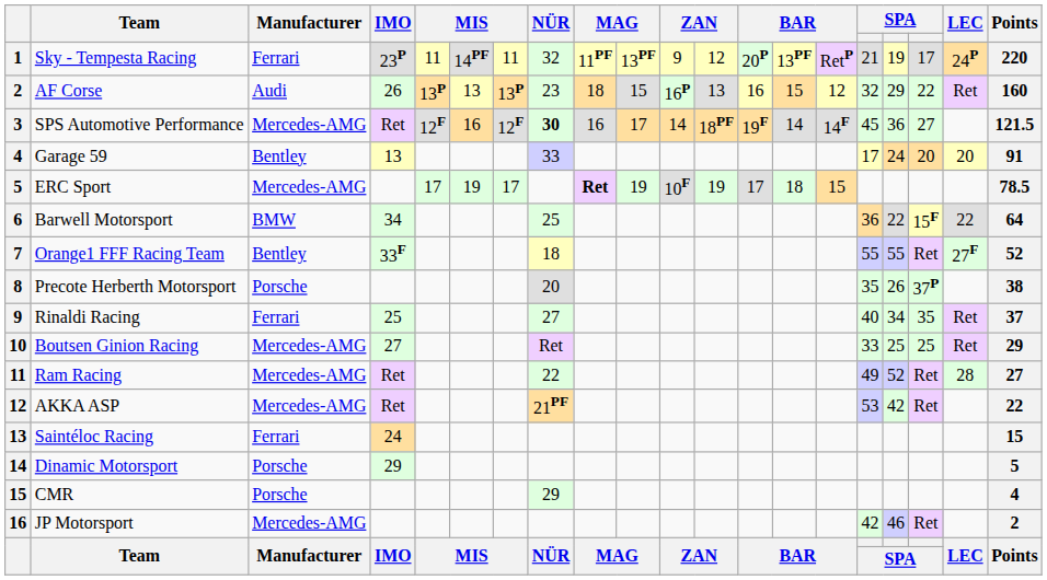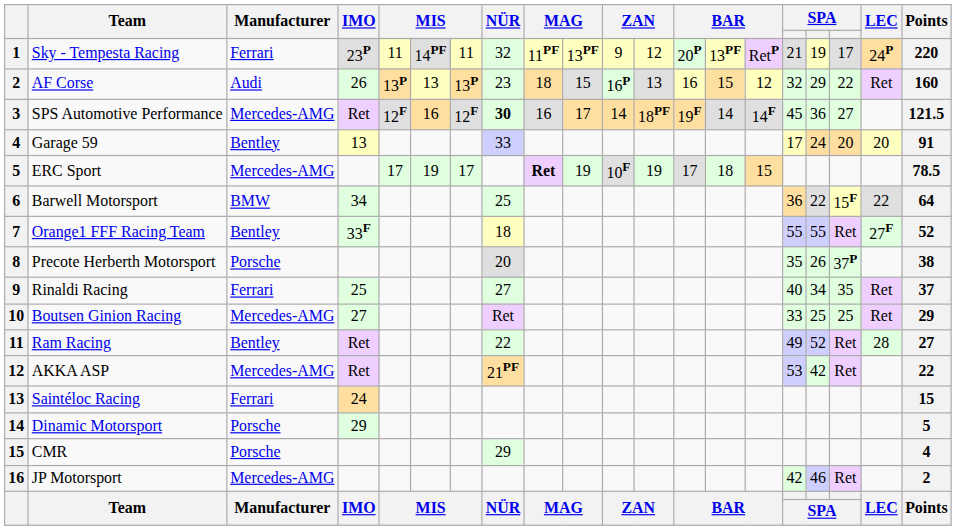 <table class="wikitable" style="font-size:85%; text-align:center;">
 <tr>
 <th rowspan=2></th>
 <th rowspan=2>Team</th>
 <th rowspan=2>Manufacturer</th>
 <th rowspan=2><a href='#'>IMO</a><br></th>
 <th rowspan=2 colspan=3><a href='#'>MIS</a><br></th>
 <th rowspan=2><a href='#'>NÜR</a><br></th>
 <th rowspan=2 colspan=2><a href='#'>MAG</a><br></th>
 <th rowspan=2 colspan=2><a href='#'>ZAN</a><br></th>
 <th rowspan=2 colspan=3><a href='#'>BAR</a><br></th>
 <th colspan=3><a href='#'>SPA</a><br></th>
 <th rowspan=2><a href='#'>LEC</a><br></th>
 <th rowspan=2>Points</th>
 </tr>
 <tr>
 <th></th>
 <th></th>
 <th></th>
 </tr>
 <tr>
 <th>1</th>
 <td align=left> <a href='#'>Sky - Tempesta Racing</a></td>
 <td align=left><a href='#'>Ferrari</a></td>
 <td style="background:#dfdfdf;">23<sup><strong>P</strong></sup></td>
 <td style="background:#ffffbf;">11</td>
 <td style="background:#dfdfdf;">14<sup><strong>PF</strong></sup></td>
 <td style="background:#ffffbf;">11</td>
 <td style="background:#dfffdf;">32</td>
 <td style="background:#ffffbf;">11<sup><strong>PF</strong></sup></td>
 <td style="background:#ffffbf;">13<sup><strong>PF</strong></sup></td>
 <td style="background:#ffffbf;">9</td>
 <td style="background:#ffffbf;">12</td>
 <td style="background:#dfffdf;">20<sup><strong>P</strong></sup></td>
 <td style="background:#ffffbf;">13<sup><strong>PF</strong></sup></td>
 <td style="background:#efcfff;">Ret<sup><strong>P</strong></sup></td>
 <td style="background:#dfdfdf;">21</td>
 <td style="background:#ffffbf;">19</td>
 <td style="background:#dfdfdf;">17</td>
 <td style="background:#ffdf9f;">24<sup><strong>P</strong></sup></td>
 <th>220</th>
 </tr>
 <tr>
 <th>2</th>
 <td align=left> <a href='#'>AF Corse</a></td>
 <td align=left><a href='#'>Audi</a></td>
 <td style="background:#dfffdf;">26</td>
 <td style="background:#ffdf9f;">13<sup><strong>P</strong></sup></td>
 <td style="background:#ffffbf;">13</td>
 <td style="background:#ffdf9f;">13<sup><strong>P</strong></sup></td>
 <td style="background:#dfffdf;">23</td>
 <td style="background:#ffdf9f;">18</td>
 <td style="background:#dfdfdf;">15</td>
 <td style="background:#dfffdf;">16<sup><strong>P</strong></sup></td>
 <td style="background:#dfdfdf;">13</td>
 <td style="background:#ffffbf;">16</td>
 <td style="background:#ffdf9f;">15</td>
 <td style="background:#ffffbf;">12</td>
 <td style="background:#dfffdf;">32</td>
 <td style="background:#dfffdf;">29</td>
 <td style="background:#dfffdf;">22</td>
 <td style="background:#efcfff;">Ret</td>
 <th>160</th>
 </tr>
 <tr>
 <th>3</th>
 <td align=left> SPS Automotive Performance</td>
 <td align=left><a href='#'>Mercedes-AMG</a></td>
 <td style="background:#efcfff;">Ret</td>
 <td style="background:#dfdfdf;">12<sup><strong>F</strong></sup></td>
 <td style="background:#ffdf9f;">16</td>
 <td style="background:#dfdfdf;">12<sup><strong>F</strong></sup></td>
 <td style="background:#dfffdf;"><strong>30</strong></td>
 <td style="background:#dfdfdf;">16</td>
 <td style="background:#ffdf9f;">17</td>
 <td style="background:#ffdf9f;">14</td>
 <td style="background:#ffdf9f;">18<sup><strong>PF</strong></sup></td>
 <td style="background:#ffdf9f;">19<sup><strong>F</strong></sup></td>
 <td style="background:#dfdfdf;">14</td>
 <td style="background:#dfdfdf;">14<sup><strong>F</strong></sup></td>
 <td style="background:#dfffdf;">45</td>
 <td style="background:#dfffdf;">36</td>
 <td style="background:#dfffdf;">27</td>
 <td></td>
 <th>121.5</th>
 </tr>
 <tr>
 <th>4</th>
 <td align=left> Garage 59</td>
 <td align=left><a href='#'>Bentley</a></td>
 <td style="background:#ffffbf;">13</td>
 <td></td>
 <td></td>
 <td></td>
 <td style="background:#cfcfff;">33</td>
 <td></td>
 <td></td>
 <td></td>
 <td></td>
 <td></td>
 <td></td>
 <td></td>
 <td style="background:#ffffbf;">17</td>
 <td style="background:#ffdf9f;">24</td>
 <td style="background:#ffdf9f;">20</td>
 <td style="background:#ffffbf;">20</td>
 <th>91</th>
 </tr>
 <tr>
 <th>5</th>
 <td align=left> ERC Sport</td>
 <td align=left><a href='#'>Mercedes-AMG</a></td>
 <td></td>
 <td style="background:#dfffdf;">17</td>
 <td style="background:#dfffdf;">19</td>
 <td style="background:#dfffdf;">17</td>
 <td></td>
 <td style="background:#efcfff;"><strong>Ret</strong></td>
 <td style="background:#dfffdf;">19</td>
 <td style="background:#dfdfdf;">10<sup><strong>F</strong></sup></td>
 <td style="background:#dfffdf;">19</td>
 <td style="background:#dfdfdf;">17</td>
 <td style="background:#dfffdf;">18</td>
 <td style="background:#ffdf9f;">15</td>
 <td></td>
 <td></td>
 <td></td>
 <td></td>
 <th>78.5</th>
 </tr>
 <tr>
 <th>6</th>
 <td align=left> Barwell Motorsport</td>
 <td align=left><a href='#'>BMW</a></td>
 <td style="background:#dfffdf;">34</td>
 <td></td>
 <td></td>
 <td></td>
 <td style="background:#dfffdf;">25</td>
 <td></td>
 <td></td>
 <td></td>
 <td></td>
 <td></td>
 <td></td>
 <td></td>
 <td style="background:#ffdf9f;">36</td>
 <td style="background:#dfdfdf;">22</td>
 <td style="background:#ffffbf;">15<sup><strong>F</strong></sup></td>
 <td style="background:#dfdfdf;">22</td>
 <th>64</th>
 </tr>
 <tr>
 <th>7</th>
 <td align=left> <a href='#'>Orange1 FFF Racing Team</a></td>
 <td align=left><a href='#'>Bentley</a></td>
 <td style="background:#dfffdf;">33<sup><strong>F</strong></sup></td>
 <td></td>
 <td></td>
 <td></td>
 <td style="background:#ffffbf;">18</td>
 <td></td>
 <td></td>
 <td></td>
 <td></td>
 <td></td>
 <td></td>
 <td></td>
 <td style="background:#cfcfff;">55</td>
 <td style="background:#cfcfff;">55</td>
 <td style="background:#efcfff;">Ret</td>
 <td style="background:#dfffdf;">27<sup><strong>F</strong></sup></td>
 <th>52</th>
 </tr>
 <tr>
 <th>8</th>
 <td align=left> Precote Herberth Motorsport</td>
 <td align=left><a href='#'>Porsche</a></td>
 <td></td>
 <td></td>
 <td></td>
 <td></td>
 <td style="background:#dfdfdf;">20</td>
 <td></td>
 <td></td>
 <td></td>
 <td></td>
 <td></td>
 <td></td>
 <td></td>
 <td style="background:#dfffdf;">35</td>
 <td style="background:#dfffdf;">26</td>
 <td style="background:#dfffdf;">37<sup><strong>P</strong></sup></td>
 <td></td>
 <th>38</th>
 </tr>
 <tr>
 <th>9</th>
 <td align=left> Rinaldi Racing</td>
 <td align=left><a href='#'>Ferrari</a></td>
 <td style="background:#dfffdf;">25</td>
 <td></td>
 <td></td>
 <td></td>
 <td style="background:#dfffdf;">27</td>
 <td></td>
 <td></td>
 <td></td>
 <td></td>
 <td></td>
 <td></td>
 <td></td>
 <td style="background:#dfffdf;">40</td>
 <td style="background:#dfffdf;">34</td>
 <td style="background:#dfffdf;">35</td>
 <td style="background:#efcfff;">Ret</td>
 <th>37</th>
 </tr>
 <tr>
 <th>10</th>
 <td align=left> <a href='#'>Boutsen Ginion Racing</a></td>
 <td align=left><a href='#'>Mercedes-AMG</a></td>
 <td style="background:#dfffdf;">27</td>
 <td></td>
 <td></td>
 <td></td>
 <td style="background:#efcfff;">Ret</td>
 <td></td>
 <td></td>
 <td></td>
 <td></td>
 <td></td>
 <td></td>
 <td></td>
 <td style="background:#dfffdf;">33</td>
 <td style="background:#dfffdf;">25</td>
 <td style="background:#dfffdf;">25</td>
 <td style="background:#efcfff;">Ret</td>
 <th>29</th>
 </tr>
 <tr>
 <th>11</th>
 <td align=left> <a href='#'>Ram Racing</a></td>
-<td align=left><a href='#'>Mercedes-AMG</a></td>
+<td align=left><a href='#'>Bentley</a></td>
 <td style="background:#efcfff;">Ret</td>
 <td></td>
 <td></td>
 <td></td>
 <td style="background:#dfffdf;">22</td>
 <td></td>
 <td></td>
 <td></td>
 <td></td>
 <td></td>
 <td></td>
 <td></td>
 <td style="background:#cfcfff;">49</td>
 <td style="background:#cfcfff;">52</td>
 <td style="background:#efcfff;">Ret</td>
 <td style="background:#dfffdf;">28</td>
 <th>27</th>
 </tr>
 <tr>
 <th>12</th>
 <td align=left> AKKA ASP</td>
 <td align=left><a href='#'>Mercedes-AMG</a></td>
 <td style="background:#efcfff;">Ret</td>
 <td></td>
 <td></td>
 <td></td>
 <td style="background:#ffdf9f;">21<sup><strong>PF</strong></sup></td>
 <td></td>
 <td></td>
 <td></td>
 <td></td>
 <td></td>
 <td></td>
 <td></td>
 <td style="background:#cfcfff;">53</td>
 <td style="background:#dfffdf;">42</td>
 <td style="background:#efcfff;">Ret</td>
 <td></td>
 <th>22</th>
 </tr>
 <tr>
 <th>13</th>
 <td align=left> <a href='#'>Saintéloc Racing</a></td>
 <td align=left><a href='#'>Ferrari</a></td>
 <td style="background:#ffdf9f;">24</td>
 <td></td>
 <td></td>
 <td></td>
 <td></td>
 <td></td>
 <td></td>
 <td></td>
 <td></td>
 <td></td>
 <td></td>
 <td></td>
 <td></td>
 <td></td>
 <td></td>
 <td></td>
 <th>15</th>
 </tr>
 <tr>
 <th>14</th>
 <td align=left> <a href='#'>Dinamic Motorsport</a></td>
 <td align=left><a href='#'>Porsche</a></td>
 <td style="background:#dfffdf;">29</td>
 <td></td>
 <td></td>
 <td></td>
 <td></td>
 <td></td>
 <td></td>
 <td></td>
 <td></td>
 <td></td>
 <td></td>
 <td></td>
 <td></td>
 <td></td>
 <td></td>
 <td></td>
 <th>5</th>
 </tr>
 <tr>
 <th>15</th>
 <td align=left> CMR</td>
 <td align=left><a href='#'>Porsche</a></td>
 <td></td>
 <td></td>
 <td></td>
 <td></td>
 <td style="background:#dfffdf;">29</td>
 <td></td>
 <td></td>
 <td></td>
 <td></td>
 <td></td>
 <td></td>
 <td></td>
 <td></td>
 <td></td>
 <td></td>
 <td></td>
 <th>4</th>
 </tr>
 <tr>
 <th>16</th>
 <td align=left> JP Motorsport</td>
 <td align=left><a href='#'>Mercedes-AMG</a></td>
 <td></td>
 <td></td>
 <td></td>
 <td></td>
 <td></td>
 <td></td>
 <td></td>
 <td></td>
 <td></td>
 <td></td>
 <td></td>
 <td></td>
 <td style="background:#dfffdf;">42</td>
 <td style="background:#cfcfff;">46</td>
 <td style="background:#efcfff;">Ret</td>
 <td></td>
 <th>2</th>
 </tr>
 <tr>
 <th rowspan=2></th>
 <th rowspan=2>Team</th>
 <th rowspan=2>Manufacturer</th>
 <th rowspan=2><a href='#'>IMO</a><br></th>
 <th rowspan=2 colspan=3><a href='#'>MIS</a><br></th>
 <th rowspan=2><a href='#'>NÜR</a><br></th>
 <th rowspan=2 colspan=2><a href='#'>MAG</a><br></th>
 <th rowspan=2 colspan=2><a href='#'>ZAN</a><br></th>
 <th rowspan=2 colspan=3><a href='#'>BAR</a><br></th>
 <th></th>
 <th></th>
 <th></th>
 <th rowspan=2><a href='#'>LEC</a><br></th>
 <th rowspan=2>Points</th>
 </tr>
 <tr>
 <th colspan=3><a href='#'>SPA</a><br></th>
 </tr>
 </table>
